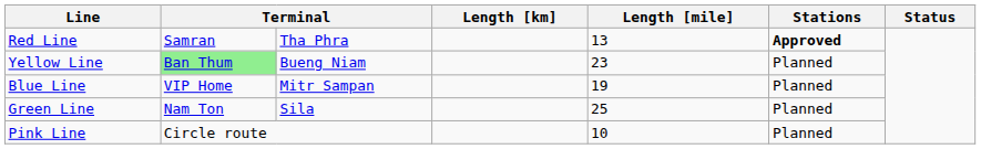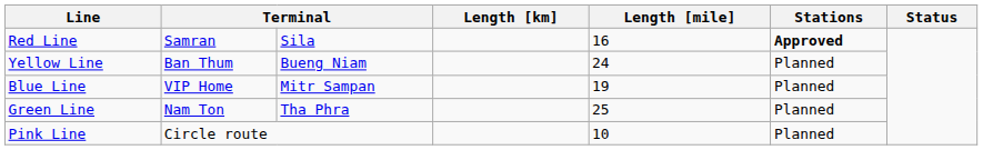 <table width=70% class="wikitable">
 <tr>
 <th>Line</th>
 <th colspan="2">Terminal</th>
 <th>Length [km]</th>
 <th>Length [mile]</th>
 <th>Stations</th>
 <th>Status</th>
 </tr>
 <tr>
 <td align="left"> <a href='#'>Red Line</a></td>
 <td><a href='#'>Samran</a></td>
-<td><a href='#'>Tha Phra</a></td>
+<td><a href='#'>Sila</a></td>
 <td></td>
-<td>13</td>
+<td>16</td>
 <td><strong>Approved</strong></td>
 </tr>
 <tr>
 <td align="left"> <a href='#'>Yellow Line</a></td>
-<td style="background: lightgreen;"><a href='#'>Ban Thum</a></td>
+<td><a href='#'>Ban Thum</a></td>
 <td><a href='#'>Bueng Niam</a></td>
 <td></td>
-<td>23</td>
+<td>24</td>
 <td>Planned</td>
 </tr>
 <tr>
 <td align="left"> <a href='#'>Blue Line</a></td>
 <td><a href='#'>VIP Home</a></td>
 <td><a href='#'>Mitr Sampan</a></td>
 <td></td>
 <td>19</td>
 <td>Planned</td>
 </tr>
 <tr>
 <td align="left"> <a href='#'>Green Line</a></td>
 <td><a href='#'>Nam Ton</a></td>
-<td><a href='#'>Sila</a></td>
+<td><a href='#'>Tha Phra</a></td>
 <td></td>
 <td>25</td>
 <td>Planned</td>
 </tr>
 <tr>
 <td align="left"> <a href='#'>Pink Line</a></td>
 <td colspan=2>Circle route</td>
 <td></td>
 <td>10</td>
 <td>Planned</td>
 </tr>
 </table>
